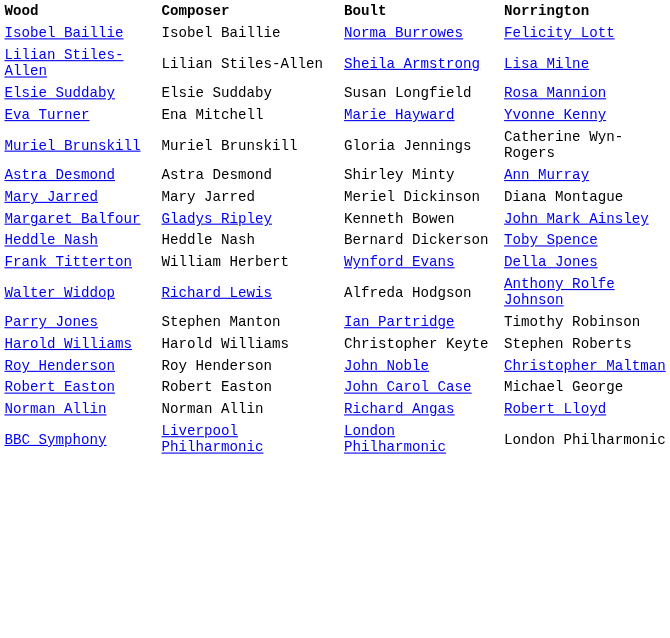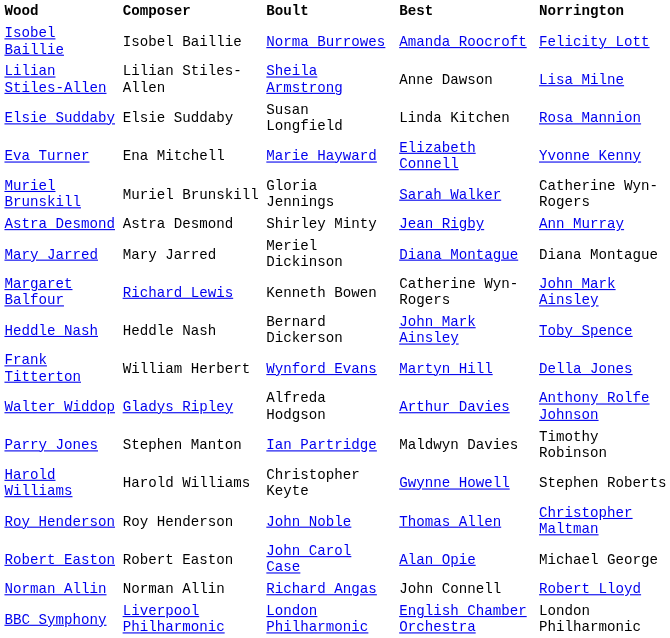 <table cellspacing="5" cellpadding="0" border="0">
 <tr>
 <td><strong>Wood</strong></td>
 <td><strong>Composer</strong></td>
 <td><strong>Boult</strong></td>
+<td><strong>Best</strong></td>
 <td><strong>Norrington</strong></td>
 </tr>
 <tr>
 <td><a href='#'>Isobel Baillie</a></td>
 <td>Isobel Baillie</td>
 <td><a href='#'>Norma Burrowes</a></td>
+<td><a href='#'>Amanda Roocroft</a></td>
 <td><a href='#'>Felicity Lott</a></td>
 </tr>
 <tr>
 <td><a href='#'>Lilian Stiles-Allen</a></td>
 <td>Lilian Stiles-Allen</td>
 <td><a href='#'>Sheila Armstrong</a></td>
+<td>Anne Dawson</td>
 <td><a href='#'>Lisa Milne</a></td>
 </tr>
 <tr>
 <td><a href='#'>Elsie Suddaby</a></td>
 <td>Elsie Suddaby</td>
 <td>Susan Longfield</td>
+<td>Linda Kitchen</td>
 <td><a href='#'>Rosa Mannion</a></td>
 </tr>
 <tr>
 <td><a href='#'>Eva Turner</a></td>
 <td>Ena Mitchell</td>
 <td><a href='#'>Marie Hayward</a></td>
+<td><a href='#'>Elizabeth Connell</a></td>
 <td><a href='#'>Yvonne Kenny</a></td>
 </tr>
 <tr>
 <td><a href='#'>Muriel Brunskill</a></td>
 <td>Muriel Brunskill</td>
 <td>Gloria Jennings</td>
+<td><a href='#'>Sarah Walker</a></td>
 <td>Catherine Wyn-Rogers</td>
 </tr>
 <tr>
 <td><a href='#'>Astra Desmond</a></td>
 <td>Astra Desmond</td>
 <td>Shirley Minty</td>
+<td><a href='#'>Jean Rigby</a></td>
 <td><a href='#'>Ann Murray</a></td>
 </tr>
 <tr>
 <td><a href='#'>Mary Jarred</a></td>
 <td>Mary Jarred</td>
 <td>Meriel Dickinson</td>
+<td><a href='#'>Diana Montague</a></td>
 <td>Diana Montague</td>
 </tr>
 <tr>
 <td><a href='#'>Margaret Balfour</a></td>
-<td><a href='#'>Gladys Ripley</a></td>
+<td><a href='#'>Richard Lewis</a></td>
 <td>Kenneth Bowen</td>
+<td>Catherine Wyn-Rogers</td>
 <td><a href='#'>John Mark Ainsley</a></td>
 </tr>
 <tr>
 <td><a href='#'>Heddle Nash</a></td>
 <td>Heddle Nash</td>
 <td>Bernard Dickerson</td>
+<td><a href='#'>John Mark Ainsley</a></td>
 <td><a href='#'>Toby Spence</a></td>
 </tr>
 <tr>
 <td><a href='#'>Frank Titterton</a></td>
 <td>William Herbert</td>
 <td><a href='#'>Wynford Evans</a></td>
+<td><a href='#'>Martyn Hill</a></td>
 <td><a href='#'>Della Jones</a></td>
 </tr>
 <tr>
 <td><a href='#'>Walter Widdop</a></td>
-<td><a href='#'>Richard Lewis</a></td>
+<td><a href='#'>Gladys Ripley</a></td>
 <td>Alfreda Hodgson</td>
+<td><a href='#'>Arthur Davies</a></td>
 <td><a href='#'>Anthony Rolfe Johnson</a></td>
 </tr>
 <tr>
 <td><a href='#'>Parry Jones</a></td>
 <td>Stephen Manton</td>
 <td><a href='#'>Ian Partridge</a></td>
+<td>Maldwyn Davies</td>
 <td>Timothy Robinson</td>
 </tr>
 <tr>
 <td><a href='#'>Harold Williams</a></td>
 <td>Harold Williams</td>
 <td>Christopher Keyte</td>
+<td><a href='#'>Gwynne Howell</a></td>
 <td>Stephen Roberts</td>
 </tr>
 <tr>
 <td><a href='#'>Roy Henderson</a></td>
 <td>Roy Henderson</td>
 <td><a href='#'>John Noble</a></td>
+<td><a href='#'>Thomas Allen</a></td>
 <td><a href='#'>Christopher Maltman</a></td>
 </tr>
 <tr>
 <td><a href='#'>Robert Easton</a></td>
 <td>Robert Easton</td>
 <td><a href='#'>John Carol Case</a></td>
+<td><a href='#'>Alan Opie</a></td>
 <td>Michael George</td>
 </tr>
 <tr>
 <td><a href='#'>Norman Allin</a></td>
 <td>Norman Allin</td>
 <td><a href='#'>Richard Angas</a></td>
+<td>John Connell</td>
 <td><a href='#'>Robert Lloyd</a></td>
 </tr>
 <tr>
 <td><a href='#'>BBC Symphony</a></td>
 <td><a href='#'>Liverpool Philharmonic</a></td>
 <td><a href='#'>London Philharmonic</a></td>
+<td><a href='#'>English Chamber Orchestra</a></td>
 <td>London Philharmonic</td>
 </tr>
 </table>
